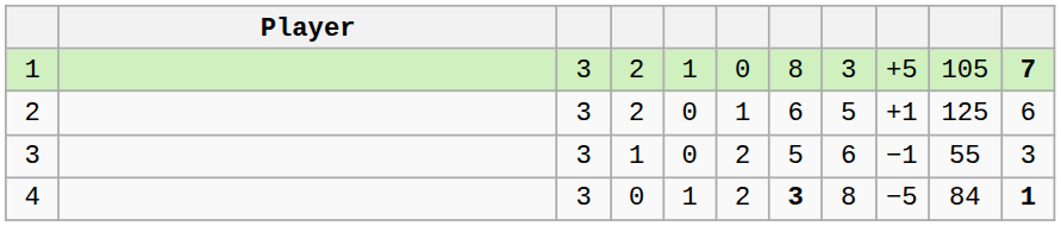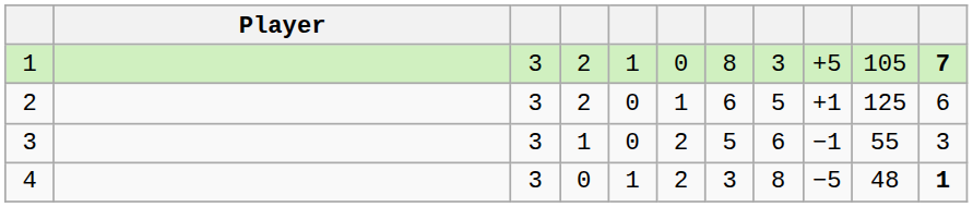 <table class="wikitable" style="text-align:center; margin: 1em auto 1em auto, align:left">
 <tr>
 <th width=20></th>
 <th width=240>Player</th>
 <th width=20></th>
 <th width=20></th>
 <th width=20></th>
 <th width=20></th>
 <th width=20></th>
 <th width=20></th>
 <th width=20></th>
 <th width=30></th>
 <th width=20></th>
 </tr>
 <tr style="background:#D0F0C0;">
 <td>1</td>
 <td align=left></td>
 <td>3</td>
 <td>2</td>
 <td>1</td>
 <td>0</td>
 <td>8</td>
 <td>3</td>
 <td>+5</td>
 <td>105</td>
 <td><strong>7</strong></td>
 </tr>
 <tr style=>
 <td>2</td>
 <td align=left></td>
 <td>3</td>
 <td>2</td>
 <td>0</td>
 <td>1</td>
 <td>6</td>
 <td>5</td>
 <td>+1</td>
 <td>125</td>
 <td>6</td>
 </tr>
 <tr style=>
 <td>3</td>
 <td align=left></td>
 <td>3</td>
 <td>1</td>
 <td>0</td>
 <td>2</td>
 <td>5</td>
 <td>6</td>
 <td>−1</td>
 <td>55</td>
 <td>3</td>
 </tr>
 <tr style=>
 <td>4</td>
 <td align=left></td>
 <td>3</td>
 <td>0</td>
 <td>1</td>
 <td>2</td>
-<td><strong>3</strong></td>
+<td>3</td>
 <td>8</td>
 <td>−5</td>
-<td>84</td>
+<td>48</td>
 <td><strong>1</strong></td>
 </tr>
 </table>
